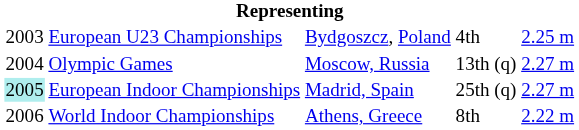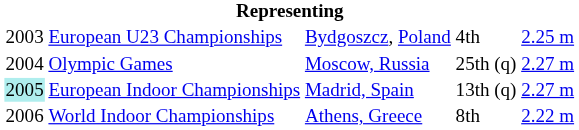 <table>
 <tr>
 <th colspan="5">Representing </th>
 </tr>
 <tr>
 <td>2003</td>
 <td><a href='#'>European U23 Championships</a></td>
 <td><a href='#'>Bydgoszcz</a>, <a href='#'>Poland</a></td>
 <td>4th</td>
 <td><a href='#'>2.25 m</a></td>
 </tr>
 <tr>
 <td>2004</td>
 <td><a href='#'>Olympic Games</a></td>
 <td><a href='#'>Moscow, Russia</a></td>
-<td>13th (q)</td>
+<td>25th (q)</td>
 <td><a href='#'>2.27 m</a></td>
 </tr>
 <tr>
 <td style="background: paleturquoise;">2005</td>
 <td><a href='#'>European Indoor Championships</a></td>
 <td><a href='#'>Madrid, Spain</a></td>
-<td>25th (q)</td>
+<td>13th (q)</td>
 <td><a href='#'>2.27 m</a></td>
 </tr>
 <tr>
 <td>2006</td>
 <td><a href='#'>World Indoor Championships</a></td>
 <td><a href='#'>Athens, Greece</a></td>
 <td>8th</td>
 <td><a href='#'>2.22 m</a></td>
 </tr>
 </table>
